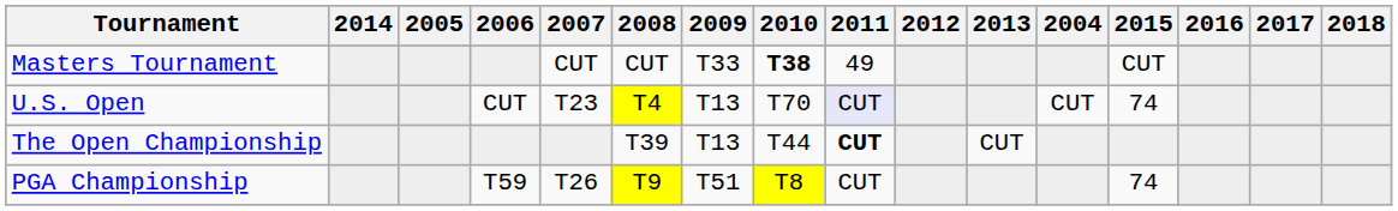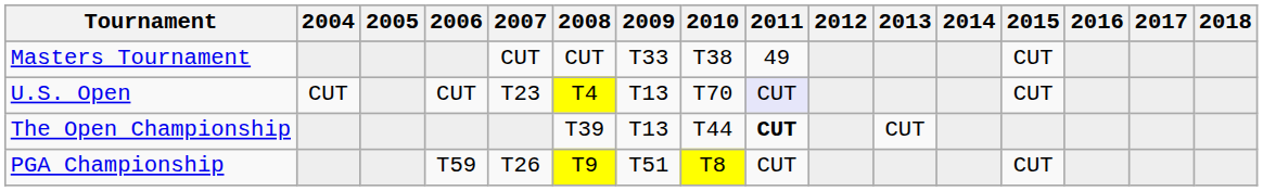 <table class="wikitable" style="font-size:95%;text-align:center;">
 <tr>
 <th>Tournament</th>
-<th>2014</th>
+<th>2004</th>
 <th>2005</th>
 <th>2006</th>
 <th>2007</th>
 <th>2008</th>
 <th>2009</th>
 <th>2010</th>
 <th>2011</th>
 <th>2012</th>
 <th>2013</th>
-<th>2004</th>
+<th>2014</th>
 <th>2015</th>
 <th>2016</th>
 <th>2017</th>
 <th>2018</th>
 </tr>
 <tr>
 <td align=left><a href='#'>Masters Tournament</a></td>
 <td style="background:#eeeeee;"></td>
 <td style="background:#eeeeee;"></td>
 <td style="background:#eeeeee;"></td>
 <td>CUT</td>
 <td>CUT</td>
 <td>T33</td>
-<td><strong>T38</strong></td>
+<td>T38</td>
 <td>49</td>
 <td style="background:#eeeeee;"></td>
 <td style="background:#eeeeee;"></td>
 <td style="background:#eeeeee;"></td>
 <td>CUT</td>
 <td style="background:#eeeeee;"></td>
 <td style="background:#eeeeee;"></td>
 <td style="background:#eeeeee;"></td>
 </tr>
 <tr>
 <td align=left><a href='#'>U.S. Open</a></td>
-<td style="background:#eeeeee;"></td>
+<td>CUT</td>
 <td style="background:#eeeeee;"></td>
 <td>CUT</td>
 <td>T23</td>
 <td style="background:yellow;">T4</td>
 <td>T13</td>
 <td>T70</td>
 <td style="background: lavender;">CUT</td>
 <td style="background:#eeeeee;"></td>
 <td style="background:#eeeeee;"></td>
+<td style="background:#eeeeee;"></td>
 <td>CUT</td>
-<td>74</td>
 <td style="background:#eeeeee;"></td>
 <td style="background:#eeeeee;"></td>
 <td style="background:#eeeeee;"></td>
 </tr>
 <tr>
 <td align=left><a href='#'>The Open Championship</a></td>
 <td style="background:#eeeeee;"></td>
 <td style="background:#eeeeee;"></td>
 <td style="background:#eeeeee;"></td>
 <td style="background:#eeeeee;"></td>
 <td>T39</td>
 <td>T13</td>
 <td>T44</td>
 <td><strong>CUT</strong></td>
 <td style="background:#eeeeee;"></td>
 <td>CUT</td>
 <td style="background:#eeeeee;"></td>
 <td style="background:#eeeeee;"></td>
 <td style="background:#eeeeee;"></td>
 <td style="background:#eeeeee;"></td>
 <td style="background:#eeeeee;"></td>
 </tr>
 <tr>
 <td align=left><a href='#'>PGA Championship</a></td>
 <td style="background:#eeeeee;"></td>
 <td style="background:#eeeeee;"></td>
 <td>T59</td>
 <td>T26</td>
 <td style="background:yellow;">T9</td>
 <td>T51</td>
 <td style="background:yellow;">T8</td>
 <td>CUT</td>
 <td style="background:#eeeeee;"></td>
 <td style="background:#eeeeee;"></td>
 <td style="background:#eeeeee;"></td>
-<td>74</td>
+<td>CUT</td>
 <td style="background:#eeeeee;"></td>
 <td style="background:#eeeeee;"></td>
 <td style="background:#eeeeee;"></td>
 </tr>
 </table>
